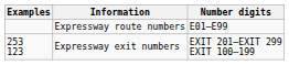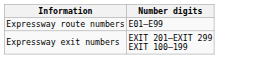 <table class="wikitable">
 <tr>
-<th>Examples</th>
 <th>Information</th>
 <th>Number digits</th>
 </tr>
 <tr>
-<td><br></td>
 <td>Expressway route numbers</td>
 <td>E01–E99</td>
 </tr>
 <tr>
-<td>253<br>123</td>
 <td>Expressway exit numbers</td>
 <td>EXIT 201–EXIT 299<br>EXIT 100–199</td>
 </tr>
 </table>
